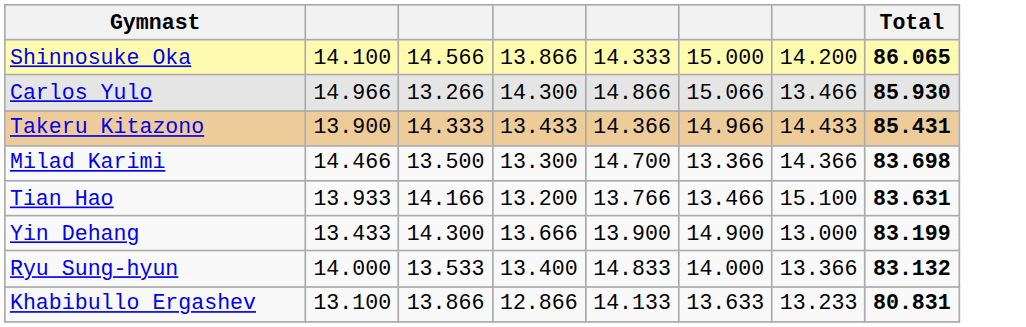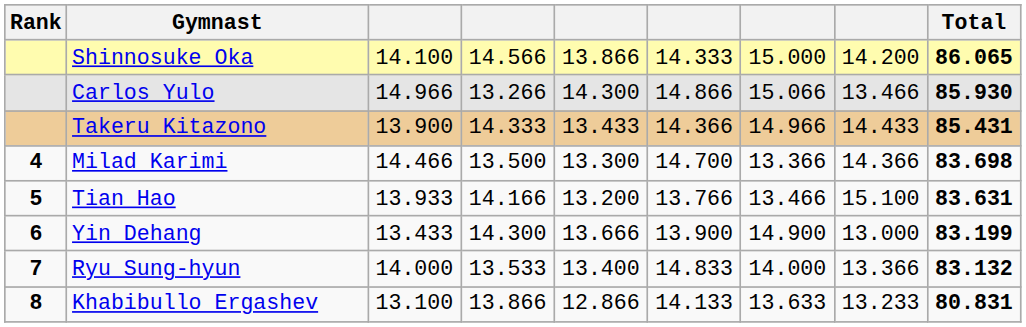 <table class="wikitable sortable" style="text-align:center; font-size:100%">
 <tr>
+<th scope="col" style="width:15px;">Rank</th>
 <th scope="col" style="width:175px;">Gymnast</th>
 <th scope="col" style="width:50px;"></th>
 <th scope="col" style="width:50px;"></th>
 <th scope="col" style="width:50px;"></th>
 <th scope="col" style="width:50px;"></th>
 <th scope="col" style="width:50px;"></th>
 <th scope="col" style="width:50px;"></th>
 <th scope="col" style="width:50px;">Total</th>
 </tr>
 <tr style="background:#fffcaf;">
+<td style="text-align:center" scope="row"><strong></strong></td>
 <td style="text-align:left;"> <a href='#'>Shinnosuke Oka</a></td>
 <td>14.100</td>
 <td>14.566</td>
 <td>13.866</td>
 <td>14.333</td>
 <td>15.000</td>
 <td>14.200</td>
 <td><strong>86.065</strong></td>
 </tr>
 <tr style="background:#e5e5e5;">
+<td style="text-align:center" scope="row"><strong></strong></td>
 <td style="text-align:left;"> <a href='#'>Carlos Yulo</a></td>
 <td>14.966</td>
 <td>13.266</td>
 <td>14.300</td>
 <td>14.866</td>
 <td>15.066</td>
 <td>13.466</td>
 <td><strong>85.930</strong></td>
 </tr>
 <tr style="background:#ec9;">
+<td style="text-align:center" scope="row"><strong></strong></td>
 <td style="text-align:left;"> <a href='#'>Takeru Kitazono</a></td>
 <td>13.900</td>
 <td>14.333</td>
 <td>13.433</td>
 <td>14.366</td>
 <td>14.966</td>
 <td>14.433</td>
 <td><strong>85.431</strong></td>
 </tr>
 <tr>
+<td scope="row" style="text-align:center;"><strong>4</strong></td>
 <td style="text-align:left;"> <a href='#'>Milad Karimi</a></td>
 <td>14.466</td>
 <td>13.500</td>
 <td>13.300</td>
 <td>14.700</td>
 <td>13.366</td>
 <td>14.366</td>
 <td><strong>83.698</strong></td>
 </tr>
 <tr>
+<td scope="row" style="text-align:center;"><strong>5</strong></td>
 <td style="text-align:left;"> <a href='#'>Tian Hao</a></td>
 <td>13.933</td>
 <td>14.166</td>
 <td>13.200</td>
 <td>13.766</td>
 <td>13.466</td>
 <td>15.100</td>
 <td><strong>83.631</strong></td>
 </tr>
 <tr>
+<td scope="row" style="text-align:center;"><strong>6</strong></td>
 <td style="text-align:left;"> <a href='#'>Yin Dehang</a></td>
 <td>13.433</td>
 <td>14.300</td>
 <td>13.666</td>
 <td>13.900</td>
 <td>14.900</td>
 <td>13.000</td>
 <td><strong>83.199</strong></td>
 </tr>
 <tr>
+<td scope="row" style="text-align:center;"><strong>7</strong></td>
 <td style="text-align:left;"> <a href='#'>Ryu Sung-hyun</a></td>
 <td>14.000</td>
 <td>13.533</td>
 <td>13.400</td>
 <td>14.833</td>
 <td>14.000</td>
 <td>13.366</td>
 <td><strong>83.132</strong></td>
 </tr>
 <tr>
+<td scope="row" style="text-align:center;"><strong>8</strong></td>
 <td style="text-align:left;"> <a href='#'>Khabibullo Ergashev</a></td>
 <td>13.100</td>
 <td>13.866</td>
 <td>12.866</td>
 <td>14.133</td>
 <td>13.633</td>
 <td>13.233</td>
 <td><strong>80.831</strong></td>
 </tr>
 </table>
